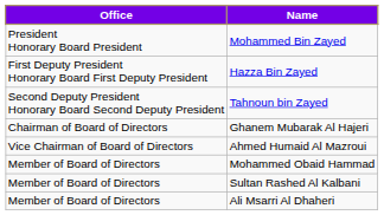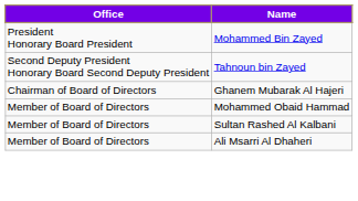 <table class="wikitable">
 <tr>
 <th style="color:#FFFFFF; background: #7300E6; border:2px solid #AB9767;">Office</th>
 <th style="color:#FFFFFF; background: #7300E6; border:2px solid #AB9767;">Name</th>
 </tr>
 <tr>
 <td>President<br>Honorary Board President</td>
 <td><a href='#'>Mohammed Bin Zayed</a></td>
 </tr>
 <tr>
-<td>First Deputy President <br>Honorary Board First Deputy President</td>
-<td><a href='#'>Hazza Bin Zayed</a></td>
-</tr>
-<tr>
 <td>Second Deputy President<br>Honorary Board Second Deputy President</td>
 <td><a href='#'>Tahnoun bin Zayed</a></td>
 </tr>
 <tr>
 <td>Chairman of  Board of Directors</td>
 <td>Ghanem Mubarak Al Hajeri</td>
-</tr>
-<tr>
-<td>Vice Chairman of Board of Directors</td>
-<td>Ahmed Humaid Al Mazroui</td>
 </tr>
 <tr>
 <td>Member of Board of Directors</td>
 <td>Mohammed Obaid Hammad</td>
 </tr>
 <tr>
 <td>Member of Board of Directors</td>
 <td>Sultan Rashed Al Kalbani</td>
 </tr>
 <tr>
 <td>Member of Board of Directors</td>
 <td>Ali Msarri Al Dhaheri</td>
 </tr>
 </table>
